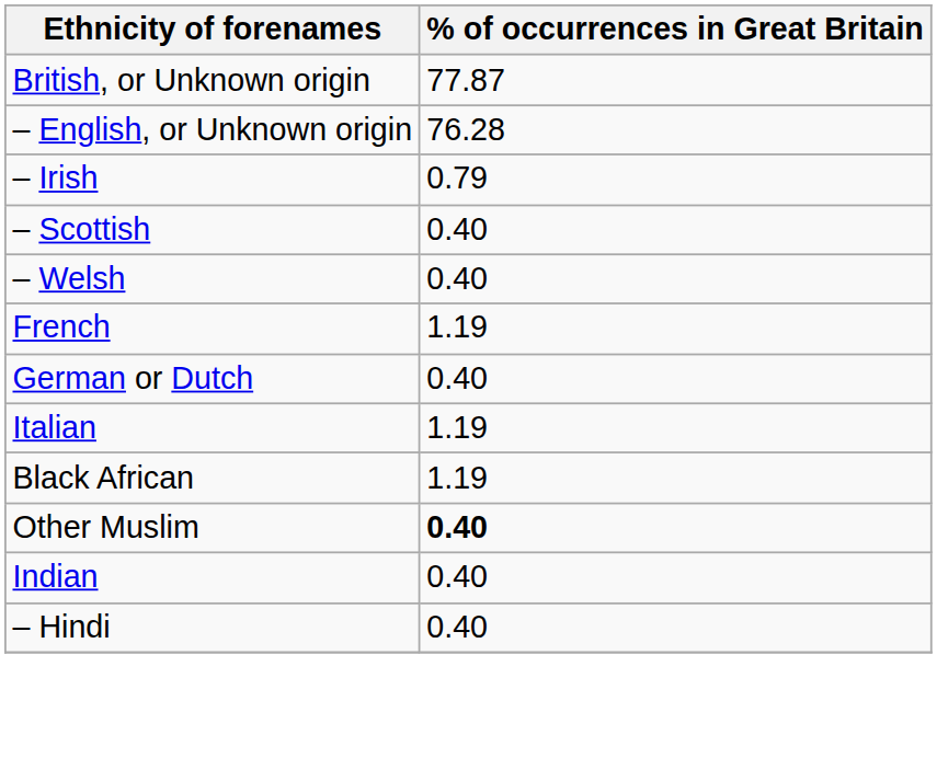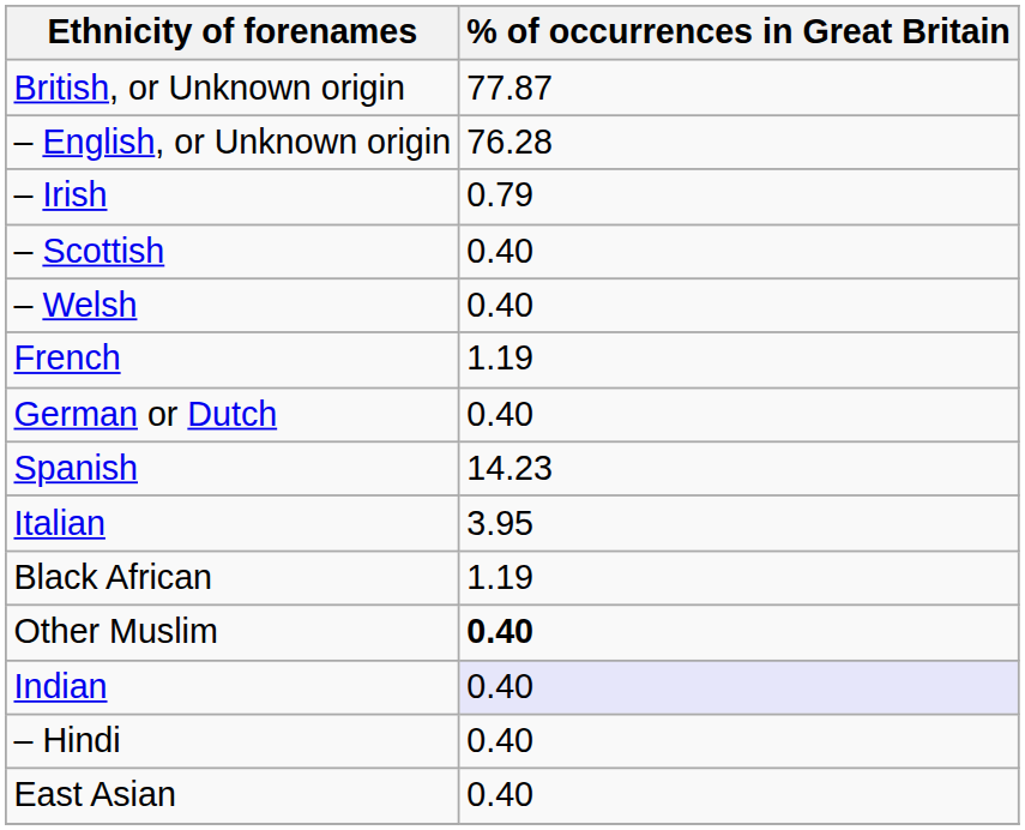 <table class="wikitable">
 <tr>
 <th>Ethnicity of forenames</th>
 <th>% of occurrences in Great Britain</th>
 </tr>
 <tr>
 <td><a href='#'>British</a>, or Unknown origin</td>
 <td>77.87</td>
 </tr>
 <tr>
 <td>– <a href='#'>English</a>, or Unknown origin</td>
 <td>76.28</td>
 </tr>
 <tr>
 <td>–  <a href='#'>Irish</a></td>
 <td>0.79</td>
 </tr>
 <tr>
 <td>–   <a href='#'>Scottish</a></td>
 <td>0.40</td>
 </tr>
 <tr>
 <td>–   <a href='#'>Welsh</a></td>
 <td>0.40</td>
 </tr>
 <tr>
 <td><a href='#'>French</a></td>
 <td>1.19</td>
 </tr>
 <tr>
 <td><a href='#'>German</a> or <a href='#'>Dutch</a></td>
 <td>0.40</td>
 </tr>
 <tr>
+<td><a href='#'>Spanish</a></td>
+<td>14.23</td>
+</tr>
+<tr>
 <td><a href='#'>Italian</a></td>
-<td>1.19</td>
+<td>3.95</td>
 </tr>
 <tr>
 <td>Black African</td>
 <td>1.19</td>
 </tr>
 <tr>
 <td>Other Muslim</td>
 <td><strong>0.40</strong></td>
 </tr>
 <tr>
 <td><a href='#'>Indian</a></td>
-<td>0.40</td>
+<td style="background: lavender;">0.40</td>
 </tr>
 <tr>
 <td>–  Hindi</td>
 <td>0.40</td>
 </tr>
 <tr>
+<td>East Asian</td>
+<td>0.40</td>
+</tr>
+<tr>
 </tr>
 </table>
